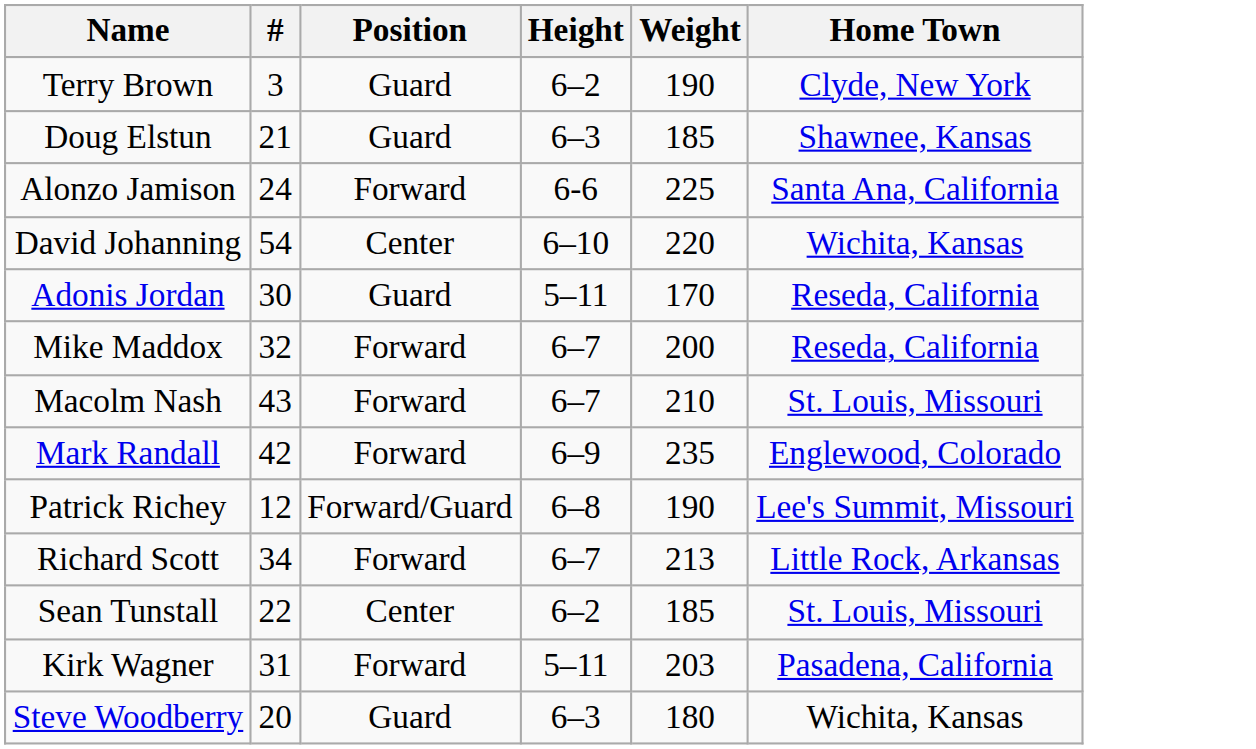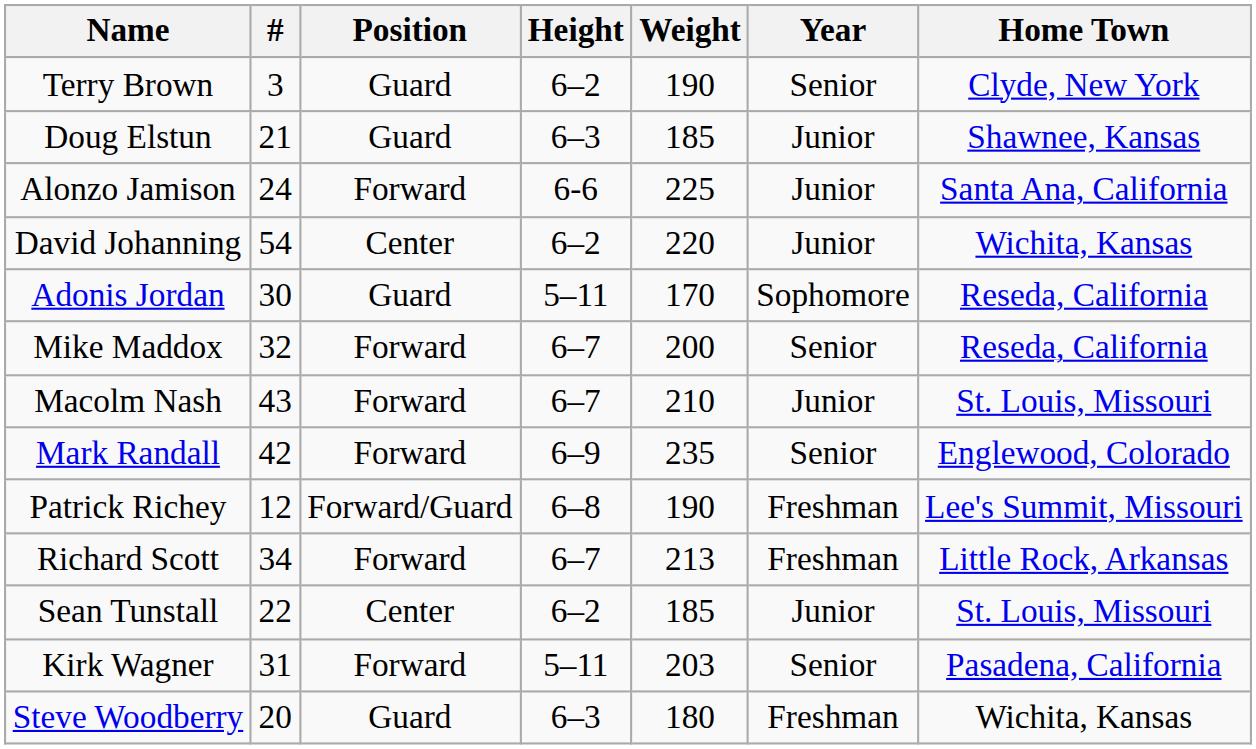 <table class="wikitable" style="text-align: center;">
 <tr>
 <th>Name</th>
 <th>#</th>
 <th>Position</th>
 <th>Height</th>
 <th>Weight</th>
+<th>Year</th>
 <th>Home Town</th>
 </tr>
 <tr>
 <td>Terry Brown</td>
 <td>3</td>
 <td>Guard</td>
 <td>6–2</td>
 <td>190</td>
+<td>Senior</td>
 <td><a href='#'>Clyde, New York</a></td>
 </tr>
 <tr>
 <td>Doug Elstun</td>
 <td>21</td>
 <td>Guard</td>
 <td>6–3</td>
 <td>185</td>
+<td>Junior</td>
 <td><a href='#'>Shawnee, Kansas</a></td>
 </tr>
 <tr>
 <td>Alonzo Jamison</td>
 <td>24</td>
 <td>Forward</td>
 <td>6-6</td>
 <td>225</td>
+<td>Junior</td>
 <td><a href='#'>Santa Ana, California</a></td>
 </tr>
 <tr>
 <td>David Johanning</td>
 <td>54</td>
 <td>Center</td>
-<td>6–10</td>
+<td>6–2</td>
 <td>220</td>
+<td>Junior</td>
 <td><a href='#'>Wichita, Kansas</a></td>
 </tr>
 <tr>
 <td><a href='#'>Adonis Jordan</a></td>
 <td>30</td>
 <td>Guard</td>
 <td>5–11</td>
 <td>170</td>
+<td>Sophomore</td>
 <td><a href='#'>Reseda, California</a></td>
 </tr>
 <tr>
 <td>Mike Maddox</td>
 <td>32</td>
 <td>Forward</td>
 <td>6–7</td>
 <td>200</td>
+<td>Senior</td>
 <td><a href='#'>Reseda, California</a></td>
 </tr>
 <tr>
 <td>Macolm Nash</td>
 <td>43</td>
 <td>Forward</td>
 <td>6–7</td>
 <td>210</td>
+<td>Junior</td>
 <td><a href='#'>St. Louis, Missouri</a></td>
 </tr>
 <tr>
 <td><a href='#'>Mark Randall</a></td>
 <td>42</td>
 <td>Forward</td>
 <td>6–9</td>
 <td>235</td>
+<td>Senior</td>
 <td><a href='#'>Englewood, Colorado</a></td>
 </tr>
 <tr>
 <td>Patrick Richey</td>
 <td>12</td>
 <td>Forward/Guard</td>
 <td>6–8</td>
 <td>190</td>
+<td>Freshman</td>
 <td><a href='#'>Lee's Summit, Missouri</a></td>
 </tr>
 <tr>
 <td>Richard Scott</td>
 <td>34</td>
 <td>Forward</td>
 <td>6–7</td>
 <td>213</td>
+<td>Freshman</td>
 <td><a href='#'>Little Rock, Arkansas</a></td>
 </tr>
 <tr>
 <td>Sean Tunstall</td>
 <td>22</td>
 <td>Center</td>
 <td>6–2</td>
 <td>185</td>
+<td>Junior</td>
 <td><a href='#'>St. Louis, Missouri</a></td>
 </tr>
 <tr>
 <td>Kirk Wagner</td>
 <td>31</td>
 <td>Forward</td>
 <td>5–11</td>
 <td>203</td>
+<td>Senior</td>
 <td><a href='#'>Pasadena, California</a></td>
 </tr>
 <tr>
 <td><a href='#'>Steve Woodberry</a></td>
 <td>20</td>
 <td>Guard</td>
 <td>6–3</td>
 <td>180</td>
+<td>Freshman</td>
 <td>Wichita, Kansas</td>
 </tr>
 </table>
